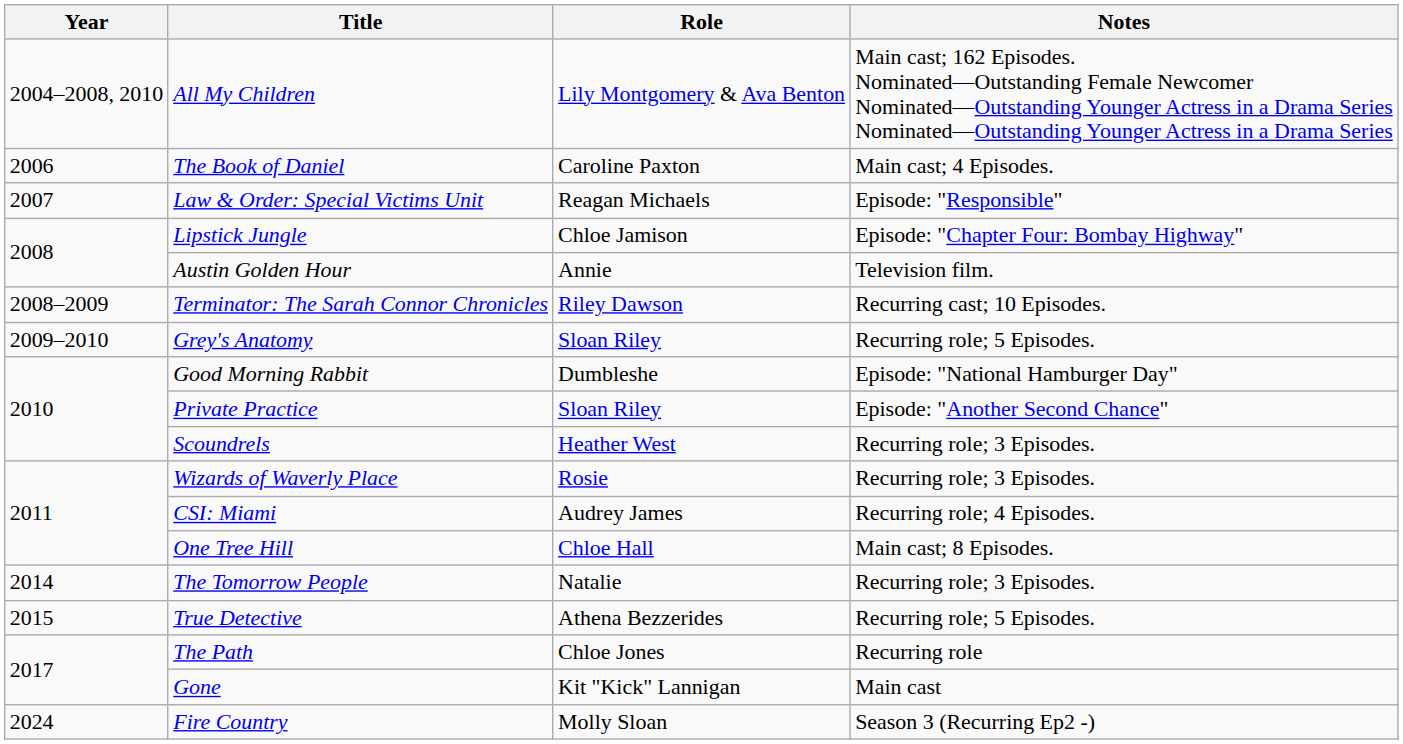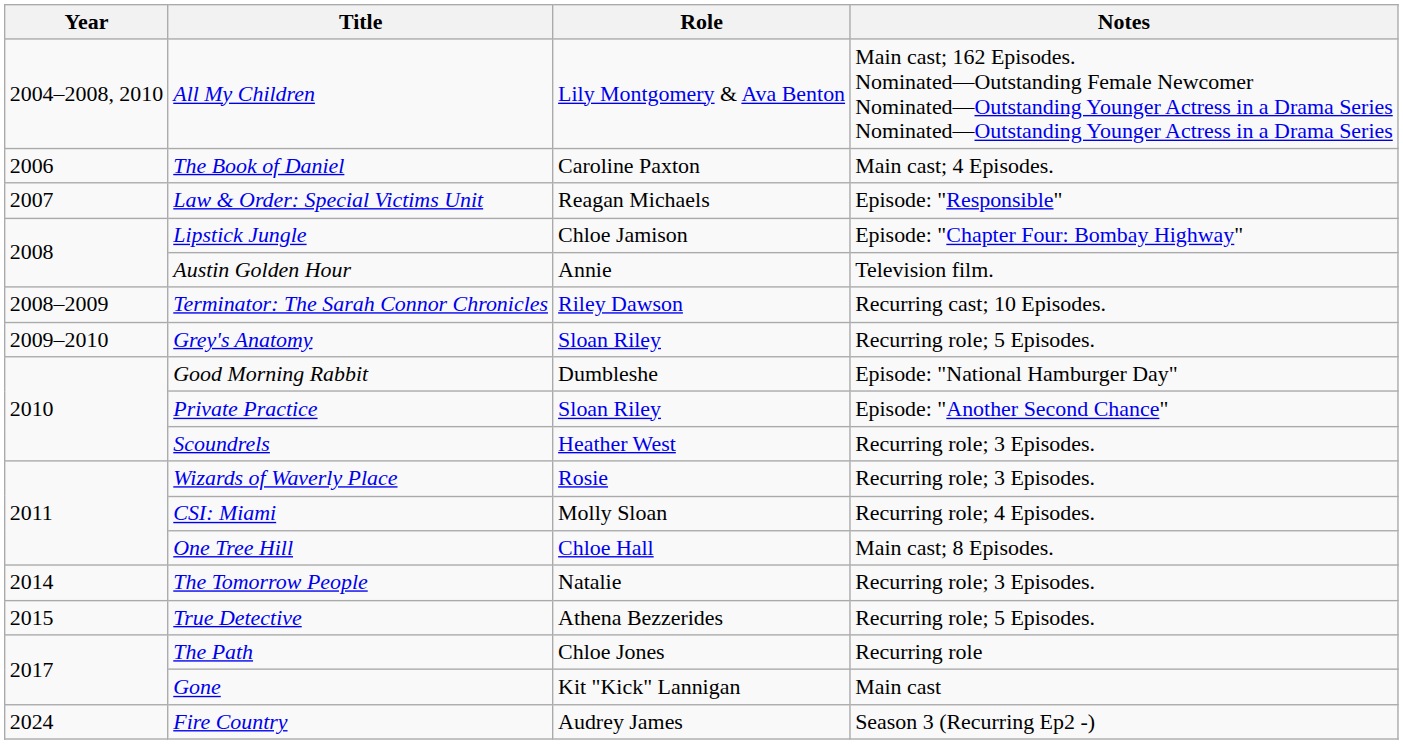 <table class="wikitable sortable">
 <tr>
 <th>Year</th>
 <th>Title</th>
 <th>Role</th>
 <th class="unsortable">Notes</th>
 </tr>
 <tr>
 <td>2004–2008, 2010</td>
 <td><em><a href='#'>All My Children</a></em></td>
 <td><a href='#'>Lily Montgomery</a> & <a href='#'>Ava Benton</a></td>
 <td>Main cast; 162 Episodes.<br>Nominated—Outstanding Female Newcomer<br>Nominated—<a href='#'>Outstanding Younger Actress in a Drama Series</a><br>Nominated—<a href='#'>Outstanding Younger Actress in a Drama Series</a></td>
 </tr>
 <tr>
 <td>2006</td>
 <td><em><a href='#'>The Book of Daniel</a></em></td>
 <td>Caroline Paxton</td>
 <td>Main cast; 4 Episodes.</td>
 </tr>
 <tr>
 <td>2007</td>
 <td><em><a href='#'>Law & Order: Special Victims Unit</a></em></td>
 <td>Reagan Michaels</td>
 <td>Episode: "<a href='#'>Responsible</a>"</td>
 </tr>
 <tr>
 <td rowspan=2>2008</td>
 <td><em><a href='#'>Lipstick Jungle</a></em></td>
 <td>Chloe Jamison</td>
 <td>Episode: "<a href='#'>Chapter Four: Bombay Highway</a>"</td>
 </tr>
 <tr>
 <td><em>Austin Golden Hour</em></td>
 <td>Annie</td>
 <td>Television film.</td>
 </tr>
 <tr>
 <td>2008–2009</td>
 <td><em><a href='#'>Terminator: The Sarah Connor Chronicles</a></em></td>
 <td><a href='#'>Riley Dawson</a></td>
 <td>Recurring cast; 10 Episodes.</td>
 </tr>
 <tr>
 <td>2009–2010</td>
 <td><em><a href='#'>Grey's Anatomy</a></em></td>
 <td><a href='#'>Sloan Riley</a></td>
 <td>Recurring role; 5 Episodes.</td>
 </tr>
 <tr>
 <td rowspan=3>2010</td>
 <td><em>Good Morning Rabbit</em></td>
 <td>Dumbleshe</td>
 <td>Episode: "National Hamburger Day"</td>
 </tr>
 <tr>
 <td><em><a href='#'>Private Practice</a></em></td>
 <td><a href='#'>Sloan Riley</a></td>
 <td>Episode: "<a href='#'>Another Second Chance</a>"</td>
 </tr>
 <tr>
 <td><em><a href='#'>Scoundrels</a></em></td>
 <td><a href='#'>Heather West</a></td>
 <td>Recurring role; 3 Episodes.</td>
 </tr>
 <tr>
 <td rowspan=3>2011</td>
 <td><em><a href='#'>Wizards of Waverly Place</a></em></td>
 <td><a href='#'>Rosie</a></td>
 <td>Recurring role; 3 Episodes.</td>
 </tr>
 <tr>
 <td><em><a href='#'>CSI: Miami</a></em></td>
-<td>Audrey James</td>
+<td>Molly Sloan</td>
 <td>Recurring role; 4 Episodes.</td>
 </tr>
 <tr>
 <td><em><a href='#'>One Tree Hill</a></em></td>
 <td><a href='#'>Chloe Hall</a></td>
 <td>Main cast; 8 Episodes.</td>
 </tr>
 <tr>
 <td>2014</td>
 <td><em><a href='#'>The Tomorrow People</a></em></td>
 <td>Natalie</td>
 <td>Recurring role; 3 Episodes.</td>
 </tr>
 <tr>
 <td>2015</td>
 <td><em><a href='#'>True Detective</a></em></td>
 <td>Athena Bezzerides</td>
 <td>Recurring role;  5 Episodes.</td>
 </tr>
 <tr>
 <td rowspan="2">2017</td>
 <td><em><a href='#'>The Path</a></em></td>
 <td>Chloe Jones</td>
 <td>Recurring role</td>
 </tr>
 <tr>
 <td><em><a href='#'>Gone</a></em></td>
 <td>Kit "Kick" Lannigan</td>
 <td>Main cast</td>
 </tr>
 <tr>
 <td>2024</td>
 <td><em><a href='#'>Fire Country</a></em></td>
-<td>Molly Sloan</td>
+<td>Audrey James</td>
 <td>Season 3 (Recurring Ep2 -)</td>
 </tr>
 </table>
